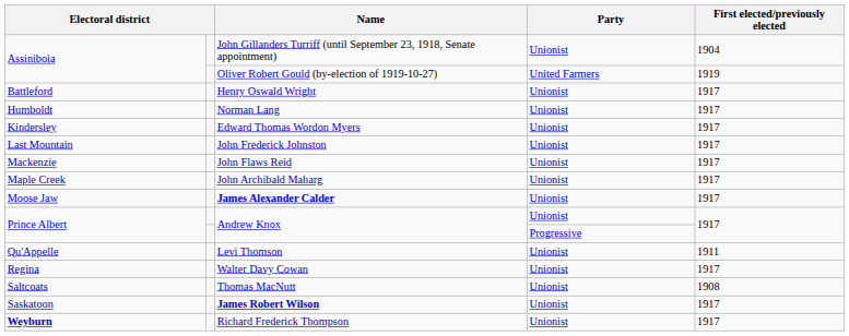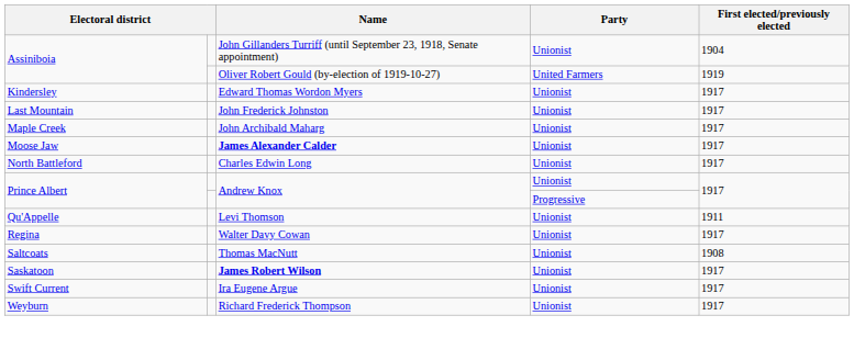 <table class="wikitable" width=95%>
 <tr>
 <th colspan=2 width=25%>Electoral district</th>
 <th>Name</th>
 <th width=20%>Party</th>
 <th>First elected/previously elected</th>
 </tr>
 <tr>
 <td width=24% rowspan=2><a href='#'>Assiniboia</a></td>
 <td></td>
 <td><a href='#'>John Gillanders Turriff</a> (until September 23, 1918, Senate appointment)</td>
 <td><a href='#'>Unionist</a></td>
 <td>1904</td>
 </tr>
 <tr>
 <td></td>
 <td><a href='#'>Oliver Robert Gould</a> (by-election of 1919-10-27)</td>
 <td><a href='#'>United Farmers</a></td>
 <td>1919</td>
 </tr>
 <tr>
-<td><a href='#'>Battleford</a></td>
-<td></td>
-<td><a href='#'>Henry Oswald Wright</a></td>
-<td><a href='#'>Unionist</a></td>
-<td>1917</td>
-</tr>
-<tr>
-<td><a href='#'>Humboldt</a></td>
-<td></td>
-<td><a href='#'>Norman Lang</a></td>
-<td><a href='#'>Unionist</a></td>
-<td>1917</td>
-</tr>
-<tr>
 <td><a href='#'>Kindersley</a></td>
 <td></td>
 <td><a href='#'>Edward Thomas Wordon Myers</a></td>
 <td><a href='#'>Unionist</a></td>
 <td>1917</td>
 </tr>
 <tr>
 <td><a href='#'>Last Mountain</a></td>
 <td></td>
 <td><a href='#'>John Frederick Johnston</a></td>
 <td><a href='#'>Unionist</a></td>
 <td>1917</td>
 </tr>
 <tr>
-<td><a href='#'>Mackenzie</a></td>
-<td></td>
-<td><a href='#'>John Flaws Reid</a></td>
-<td><a href='#'>Unionist</a></td>
-<td>1917</td>
-</tr>
-<tr>
 <td><a href='#'>Maple Creek</a></td>
 <td></td>
 <td><a href='#'>John Archibald Maharg</a></td>
 <td><a href='#'>Unionist</a></td>
 <td>1917</td>
 </tr>
 <tr>
 <td><a href='#'>Moose Jaw</a></td>
 <td></td>
 <td><strong><a href='#'>James Alexander Calder</a></strong></td>
+<td><a href='#'>Unionist</a></td>
+<td>1917</td>
+</tr>
+<tr>
+<td><a href='#'>North Battleford</a></td>
+<td></td>
+<td><a href='#'>Charles Edwin Long</a></td>
 <td><a href='#'>Unionist</a></td>
 <td>1917</td>
 </tr>
 <tr>
 <td rowspan=2><a href='#'>Prince Albert</a></td>
 <td></td>
 <td rowspan=2><a href='#'>Andrew Knox</a></td>
 <td><a href='#'>Unionist</a></td>
 <td rowspan=2>1917</td>
 </tr>
 <tr>
 <td></td>
 <td><a href='#'>Progressive</a></td>
 </tr>
 <tr>
 <td><a href='#'>Qu'Appelle</a></td>
 <td></td>
 <td><a href='#'>Levi Thomson</a></td>
 <td><a href='#'>Unionist</a></td>
 <td>1911</td>
 </tr>
 <tr>
 <td><a href='#'>Regina</a></td>
 <td></td>
 <td><a href='#'>Walter Davy Cowan</a></td>
 <td><a href='#'>Unionist</a></td>
 <td>1917</td>
 </tr>
 <tr>
 <td><a href='#'>Saltcoats</a></td>
 <td></td>
 <td><a href='#'>Thomas MacNutt</a></td>
 <td><a href='#'>Unionist</a></td>
 <td>1908</td>
 </tr>
 <tr>
 <td><a href='#'>Saskatoon</a></td>
 <td></td>
 <td><strong><a href='#'>James Robert Wilson</a></strong></td>
 <td><a href='#'>Unionist</a></td>
 <td>1917</td>
 </tr>
 <tr>
-<td><strong><a href='#'>Weyburn</a></strong></td>
+<td><a href='#'>Swift Current</a></td>
+<td></td>
+<td><a href='#'>Ira Eugene Argue</a></td>
+<td><a href='#'>Unionist</a></td>
+<td>1917</td>
+</tr>
+<tr>
+<td><a href='#'>Weyburn</a></td>
 <td></td>
 <td><a href='#'>Richard Frederick Thompson</a></td>
 <td><a href='#'>Unionist</a></td>
 <td>1917</td>
 </tr>
 </table>
